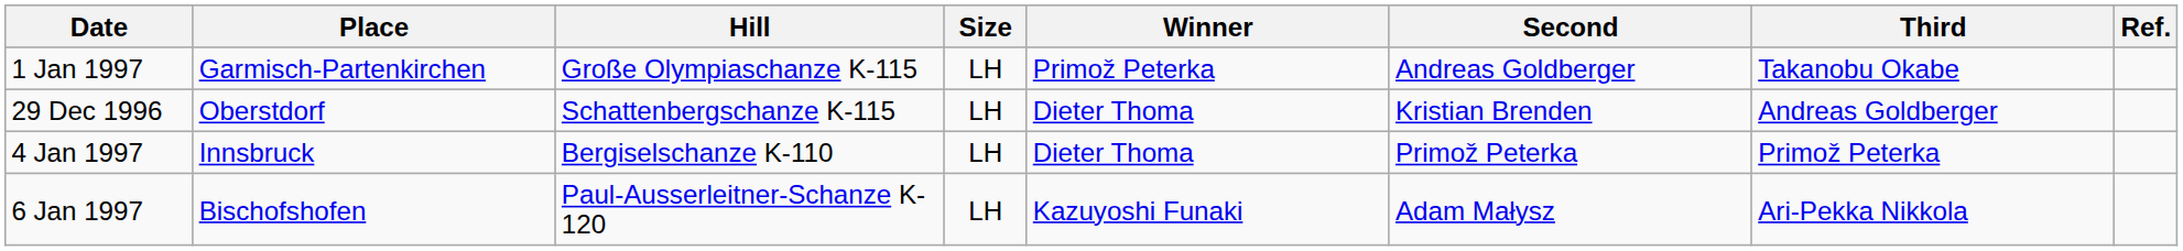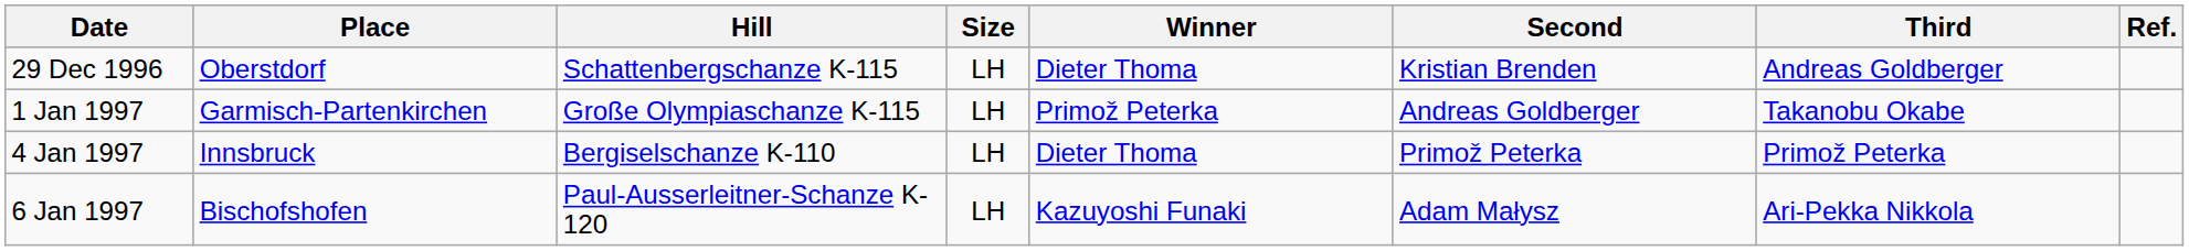 <table class="wikitable" style="font-size:95%;">
 <tr>
 <th width="100">Date</th>
 <th width="200">Place</th>
 <th width="215">Hill</th>
 <th width="40">Size</th>
 <th width="200">Winner</th>
 <th width="200">Second</th>
 <th width="200">Third</th>
 <th width="10">Ref.</th>
 </tr>
 <tr>
+<td>29 Dec 1996</td>
+<td> <a href='#'>Oberstdorf</a></td>
+<td><a href='#'>Schattenbergschanze</a> K-115</td>
+<td align=center>LH</td>
+<td> <a href='#'>Dieter Thoma</a></td>
+<td> <a href='#'>Kristian Brenden</a></td>
+<td> <a href='#'>Andreas Goldberger</a></td>
+<td></td>
+</tr>
+<tr>
 <td>1 Jan 1997</td>
 <td> <a href='#'>Garmisch-Partenkirchen</a></td>
 <td><a href='#'>Große Olympiaschanze</a> K-115</td>
 <td align=center>LH</td>
 <td> <a href='#'>Primož Peterka</a></td>
 <td> <a href='#'>Andreas Goldberger</a></td>
 <td> <a href='#'>Takanobu Okabe</a></td>
-<td></td>
-</tr>
-<tr>
-<td>29 Dec 1996</td>
-<td> <a href='#'>Oberstdorf</a></td>
-<td><a href='#'>Schattenbergschanze</a> K-115</td>
-<td align=center>LH</td>
-<td> <a href='#'>Dieter Thoma</a></td>
-<td> <a href='#'>Kristian Brenden</a></td>
-<td> <a href='#'>Andreas Goldberger</a></td>
 <td></td>
 </tr>
 <tr>
 <td>4 Jan 1997</td>
 <td> <a href='#'>Innsbruck</a></td>
 <td><a href='#'>Bergiselschanze</a> K-110</td>
 <td align=center>LH</td>
 <td> <a href='#'>Dieter Thoma</a></td>
 <td> <a href='#'>Primož Peterka</a></td>
 <td> <a href='#'>Primož Peterka</a></td>
 <td></td>
 </tr>
 <tr>
 <td>6 Jan 1997</td>
 <td> <a href='#'>Bischofshofen</a></td>
 <td><a href='#'>Paul-Ausserleitner-Schanze</a> K-120</td>
 <td align=center>LH</td>
 <td> <a href='#'>Kazuyoshi Funaki</a></td>
 <td> <a href='#'>Adam Małysz</a></td>
 <td> <a href='#'>Ari-Pekka Nikkola</a></td>
 <td></td>
 </tr>
 </table>
